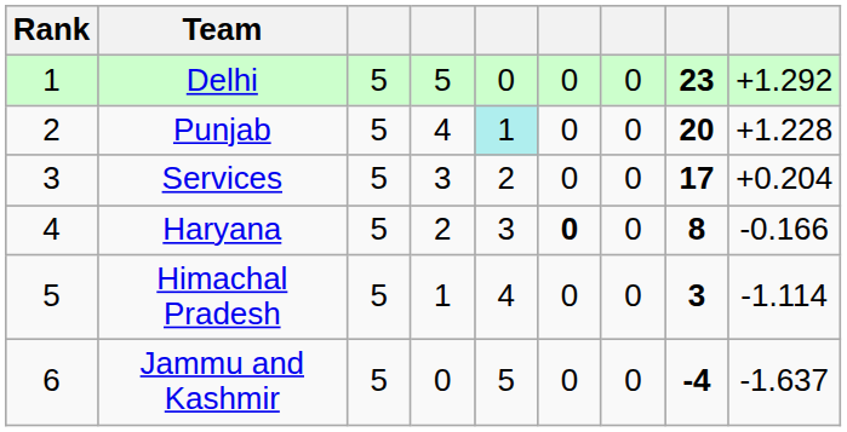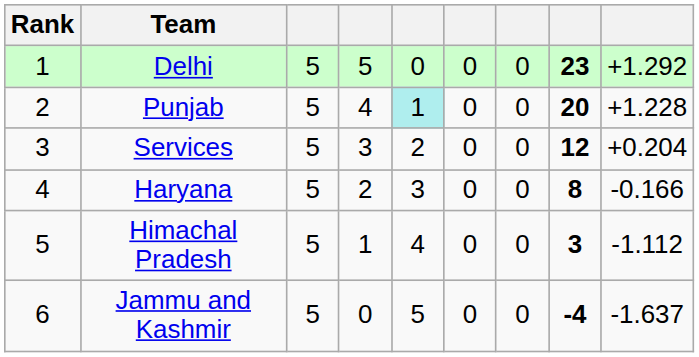 <table class="wikitable" style="text-align:center">
 <tr>
 <th>Rank</th>
 <th style="width:120px">Team</th>
 <th style="width:25px"></th>
 <th style="width:25px"></th>
 <th style="width:25px"></th>
 <th style="width:25px"></th>
 <th style="width:25px"></th>
 <th style="width:25px"></th>
 <th style="width:40px;"></th>
 </tr>
 <tr style="background:#cfc;">
 <td>1</td>
 <td><a href='#'>Delhi</a></td>
 <td>5</td>
 <td>5</td>
 <td>0</td>
 <td>0</td>
 <td>0</td>
 <td><strong>23</strong></td>
 <td>+1.292</td>
 </tr>
 <tr>
 <td>2</td>
 <td><a href='#'>Punjab</a></td>
 <td>5</td>
 <td>4</td>
 <td style="background: paleturquoise;">1</td>
 <td>0</td>
 <td>0</td>
 <td><strong>20</strong></td>
 <td>+1.228</td>
 </tr>
 <tr>
 <td>3</td>
 <td><a href='#'>Services</a></td>
 <td>5</td>
 <td>3</td>
 <td>2</td>
 <td>0</td>
 <td>0</td>
-<td><strong>17</strong></td>
+<td><strong>12</strong></td>
 <td>+0.204</td>
 </tr>
 <tr>
 <td>4</td>
 <td><a href='#'>Haryana</a></td>
 <td>5</td>
 <td>2</td>
 <td>3</td>
-<td><strong>0</strong></td>
+<td>0</td>
 <td>0</td>
 <td><strong>8</strong></td>
 <td>-0.166</td>
 </tr>
 <tr>
 <td>5</td>
 <td><a href='#'>Himachal Pradesh</a></td>
 <td>5</td>
 <td>1</td>
 <td>4</td>
 <td>0</td>
 <td>0</td>
 <td><strong>3</strong></td>
-<td>-1.114</td>
+<td>-1.112</td>
 </tr>
 <tr>
 <td>6</td>
 <td><a href='#'>Jammu and Kashmir</a></td>
 <td>5</td>
 <td>0</td>
 <td>5</td>
 <td>0</td>
 <td>0</td>
 <td><strong>-4</strong></td>
 <td>-1.637</td>
 </tr>
 </table>
